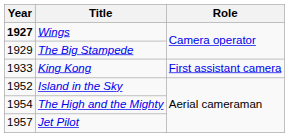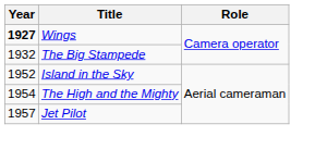 <table class="wikitable">
 <tr>
 <th>Year</th>
 <th>Title</th>
 <th>Role</th>
 </tr>
 <tr>
 <td><strong>1927</strong></td>
 <td><em><a href='#'>Wings</a></em></td>
 <td rowspan=2><a href='#'>Camera operator</a></td>
 </tr>
 <tr>
-<td>1929</td>
+<td>1932</td>
 <td><em><a href='#'>The Big Stampede</a></em></td>
-</tr>
-<tr>
-<td>1933</td>
-<td><em><a href='#'>King Kong</a></em></td>
-<td><a href='#'>First assistant camera</a></td>
 </tr>
 <tr>
 <td>1952</td>
 <td><em><a href='#'>Island in the Sky</a></em></td>
 <td rowspan=3>Aerial cameraman</td>
 </tr>
 <tr>
 <td>1954</td>
 <td><em><a href='#'>The High and the Mighty</a></em></td>
 </tr>
 <tr>
 <td>1957</td>
 <td><em><a href='#'>Jet Pilot</a></em></td>
 </tr>
 </table>
